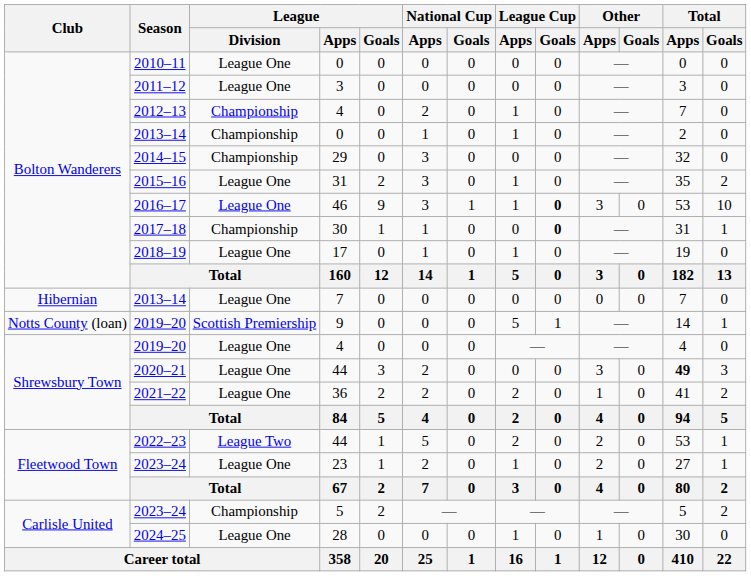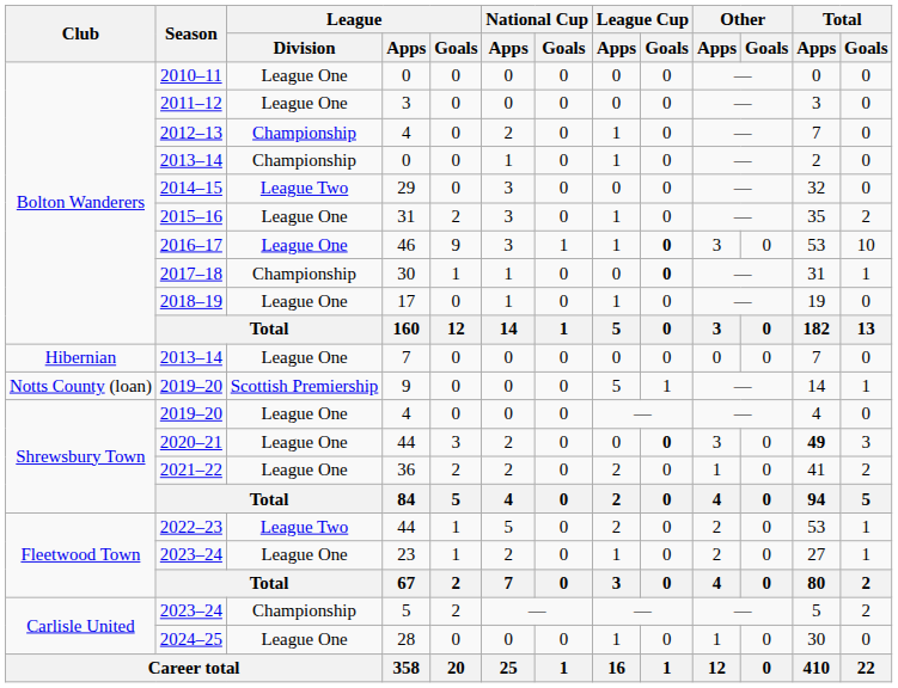 <table class=wikitable style=text-align:center>
 <tr>
 <th rowspan=2>Club</th>
 <th rowspan=2>Season</th>
 <th colspan=3>League</th>
 <th colspan=2>National Cup</th>
 <th colspan=2>League Cup</th>
 <th colspan=2>Other</th>
 <th colspan=2>Total</th>
 </tr>
 <tr>
 <th>Division</th>
 <th>Apps</th>
 <th>Goals</th>
 <th>Apps</th>
 <th>Goals</th>
 <th>Apps</th>
 <th>Goals</th>
 <th>Apps</th>
 <th>Goals</th>
 <th>Apps</th>
 <th>Goals</th>
 </tr>
 <tr>
 <td rowspan=10><a href='#'>Bolton Wanderers</a></td>
 <td><a href='#'>2010–11</a></td>
 <td>League One</td>
 <td>0</td>
 <td>0</td>
 <td>0</td>
 <td>0</td>
 <td>0</td>
 <td>0</td>
 <td colspan=2>—</td>
 <td>0</td>
 <td>0</td>
 </tr>
 <tr>
 <td><a href='#'>2011–12</a></td>
 <td>League One</td>
 <td>3</td>
 <td>0</td>
 <td>0</td>
 <td>0</td>
 <td>0</td>
 <td>0</td>
 <td colspan=2>—</td>
 <td>3</td>
 <td>0</td>
 </tr>
 <tr>
 <td><a href='#'>2012–13</a></td>
 <td><a href='#'>Championship</a></td>
 <td>4</td>
 <td>0</td>
 <td>2</td>
 <td>0</td>
 <td>1</td>
 <td>0</td>
 <td colspan=2>—</td>
 <td>7</td>
 <td>0</td>
 </tr>
 <tr>
 <td><a href='#'>2013–14</a></td>
 <td>Championship</td>
 <td>0</td>
 <td>0</td>
 <td>1</td>
 <td>0</td>
 <td>1</td>
 <td>0</td>
 <td colspan=2>—</td>
 <td>2</td>
 <td>0</td>
 </tr>
 <tr>
 <td><a href='#'>2014–15</a></td>
-<td>Championship</td>
+<td><a href='#'>League Two</a></td>
 <td>29</td>
 <td>0</td>
 <td>3</td>
 <td>0</td>
 <td>0</td>
 <td>0</td>
 <td colspan=2>—</td>
 <td>32</td>
 <td>0</td>
 </tr>
 <tr>
 <td><a href='#'>2015–16</a></td>
 <td>League One</td>
 <td>31</td>
 <td>2</td>
 <td>3</td>
 <td>0</td>
 <td>1</td>
 <td>0</td>
 <td colspan=2>—</td>
 <td>35</td>
 <td>2</td>
 </tr>
 <tr>
 <td><a href='#'>2016–17</a></td>
 <td><a href='#'>League One</a></td>
 <td>46</td>
 <td>9</td>
 <td>3</td>
 <td>1</td>
 <td>1</td>
 <td><strong>0</strong></td>
 <td>3</td>
 <td>0</td>
 <td>53</td>
 <td>10</td>
 </tr>
 <tr>
 <td><a href='#'>2017–18</a></td>
 <td>Championship</td>
 <td>30</td>
 <td>1</td>
 <td>1</td>
 <td>0</td>
 <td>0</td>
 <td><strong>0</strong></td>
 <td colspan=2>—</td>
 <td>31</td>
 <td>1</td>
 </tr>
 <tr>
 <td><a href='#'>2018–19</a></td>
 <td>League One</td>
 <td>17</td>
 <td>0</td>
 <td>1</td>
 <td>0</td>
 <td>1</td>
 <td>0</td>
 <td colspan=2>—</td>
 <td>19</td>
 <td>0</td>
 </tr>
 <tr>
 <th colspan=2>Total</th>
 <th>160</th>
 <th>12</th>
 <th>14</th>
 <th>1</th>
 <th>5</th>
 <th>0</th>
 <th>3</th>
 <th>0</th>
 <th>182</th>
 <th>13</th>
 </tr>
 <tr>
 <td><a href='#'>Hibernian</a></td>
 <td><a href='#'>2013–14</a></td>
 <td>League One</td>
 <td>7</td>
 <td>0</td>
 <td>0</td>
 <td>0</td>
 <td>0</td>
 <td>0</td>
 <td>0</td>
 <td>0</td>
 <td>7</td>
 <td>0</td>
 </tr>
 <tr>
 <td><a href='#'>Notts County</a> (loan)</td>
 <td><a href='#'>2019–20</a></td>
 <td><a href='#'>Scottish Premiership</a></td>
 <td>9</td>
 <td>0</td>
 <td>0</td>
 <td>0</td>
 <td>5</td>
 <td>1</td>
 <td colspan=2>—</td>
 <td>14</td>
 <td>1</td>
 </tr>
 <tr>
 <td rowspan=4><a href='#'>Shrewsbury Town</a></td>
 <td><a href='#'>2019–20</a></td>
 <td>League One</td>
 <td>4</td>
 <td>0</td>
 <td>0</td>
 <td>0</td>
 <td colspan=2>—</td>
 <td colspan=2>—</td>
 <td>4</td>
 <td>0</td>
 </tr>
 <tr>
 <td><a href='#'>2020–21</a></td>
 <td>League One</td>
 <td>44</td>
 <td>3</td>
 <td>2</td>
 <td>0</td>
 <td>0</td>
-<td>0</td>
+<td><strong>0</strong></td>
 <td>3</td>
 <td>0</td>
 <td><strong>49</strong></td>
 <td>3</td>
 </tr>
 <tr>
 <td><a href='#'>2021–22</a></td>
 <td>League One</td>
 <td>36</td>
 <td>2</td>
 <td>2</td>
 <td>0</td>
 <td>2</td>
 <td>0</td>
 <td>1</td>
 <td>0</td>
 <td>41</td>
 <td>2</td>
 </tr>
 <tr>
 <th colspan=2>Total</th>
 <th>84</th>
 <th>5</th>
 <th>4</th>
 <th>0</th>
 <th>2</th>
 <th>0</th>
 <th>4</th>
 <th>0</th>
 <th>94</th>
 <th>5</th>
 </tr>
 <tr>
 <td rowspan="3"><a href='#'>Fleetwood Town</a></td>
 <td><a href='#'>2022–23</a></td>
 <td><a href='#'>League Two</a></td>
 <td>44</td>
 <td>1</td>
 <td>5</td>
 <td>0</td>
 <td>2</td>
 <td>0</td>
 <td>2</td>
 <td>0</td>
 <td>53</td>
 <td>1</td>
 </tr>
 <tr>
 <td><a href='#'>2023–24</a></td>
 <td>League One</td>
 <td>23</td>
 <td>1</td>
 <td>2</td>
 <td>0</td>
 <td>1</td>
 <td>0</td>
 <td>2</td>
 <td>0</td>
 <td>27</td>
 <td>1</td>
 </tr>
 <tr>
 <th colspan="2">Total</th>
 <th>67</th>
 <th>2</th>
 <th>7</th>
 <th>0</th>
 <th>3</th>
 <th>0</th>
 <th>4</th>
 <th>0</th>
 <th>80</th>
 <th>2</th>
 </tr>
 <tr>
 <td rowspan="2"><a href='#'>Carlisle United</a></td>
 <td><a href='#'>2023–24</a></td>
 <td>Championship</td>
 <td>5</td>
 <td>2</td>
 <td colspan="2">—</td>
 <td colspan="2">—</td>
 <td colspan="2">—</td>
 <td>5</td>
 <td>2</td>
 </tr>
 <tr>
 <td><a href='#'>2024–25</a></td>
 <td>League One</td>
 <td>28</td>
 <td>0</td>
 <td>0</td>
 <td>0</td>
 <td>1</td>
 <td>0</td>
 <td>1</td>
 <td>0</td>
 <td>30</td>
 <td>0</td>
 </tr>
 <tr>
 <th colspan="3">Career total</th>
 <th>358</th>
 <th>20</th>
 <th>25</th>
 <th>1</th>
 <th>16</th>
 <th>1</th>
 <th>12</th>
 <th>0</th>
 <th>410</th>
 <th>22</th>
 </tr>
 </table>
